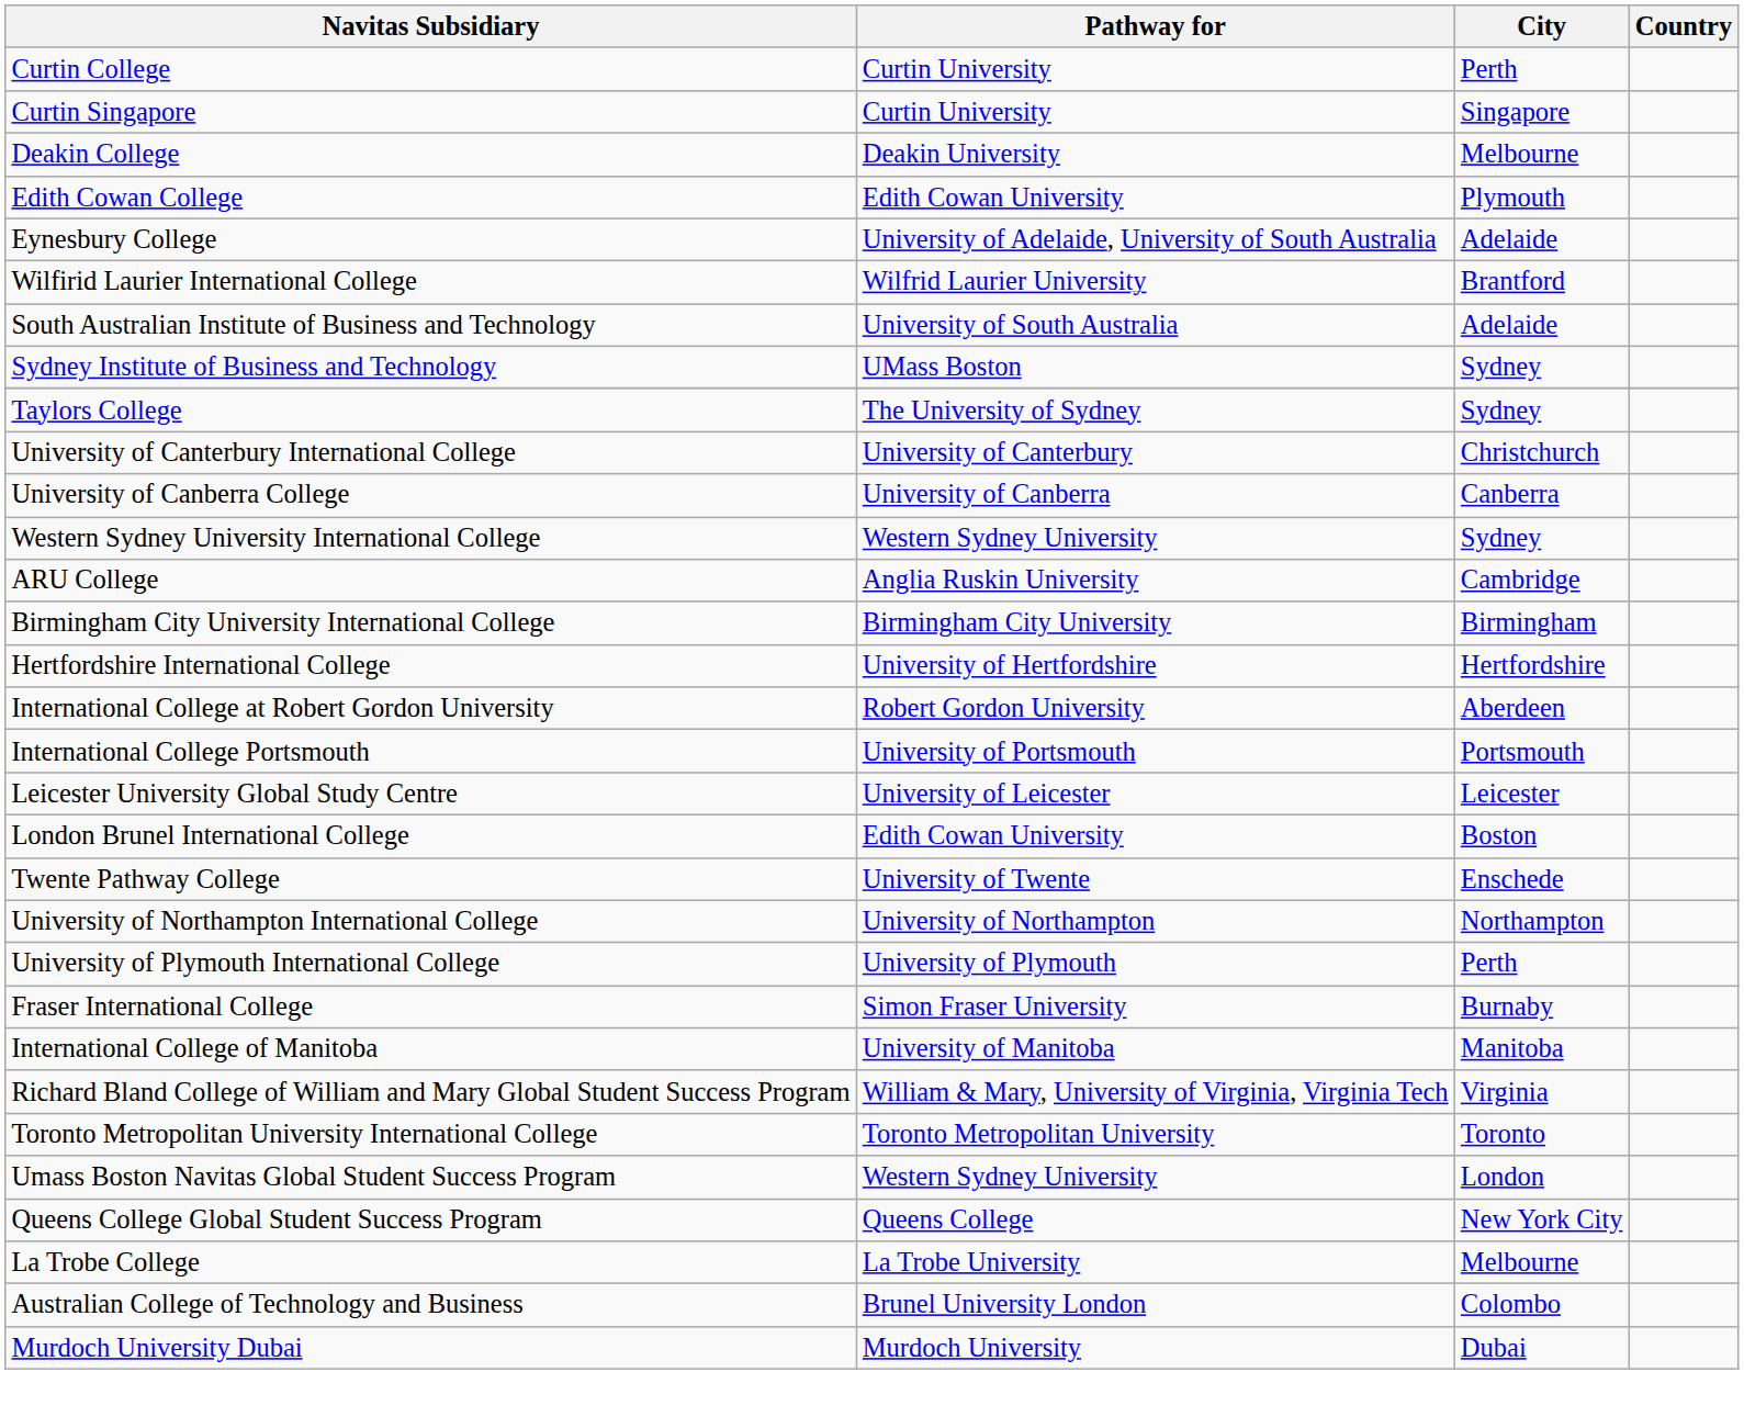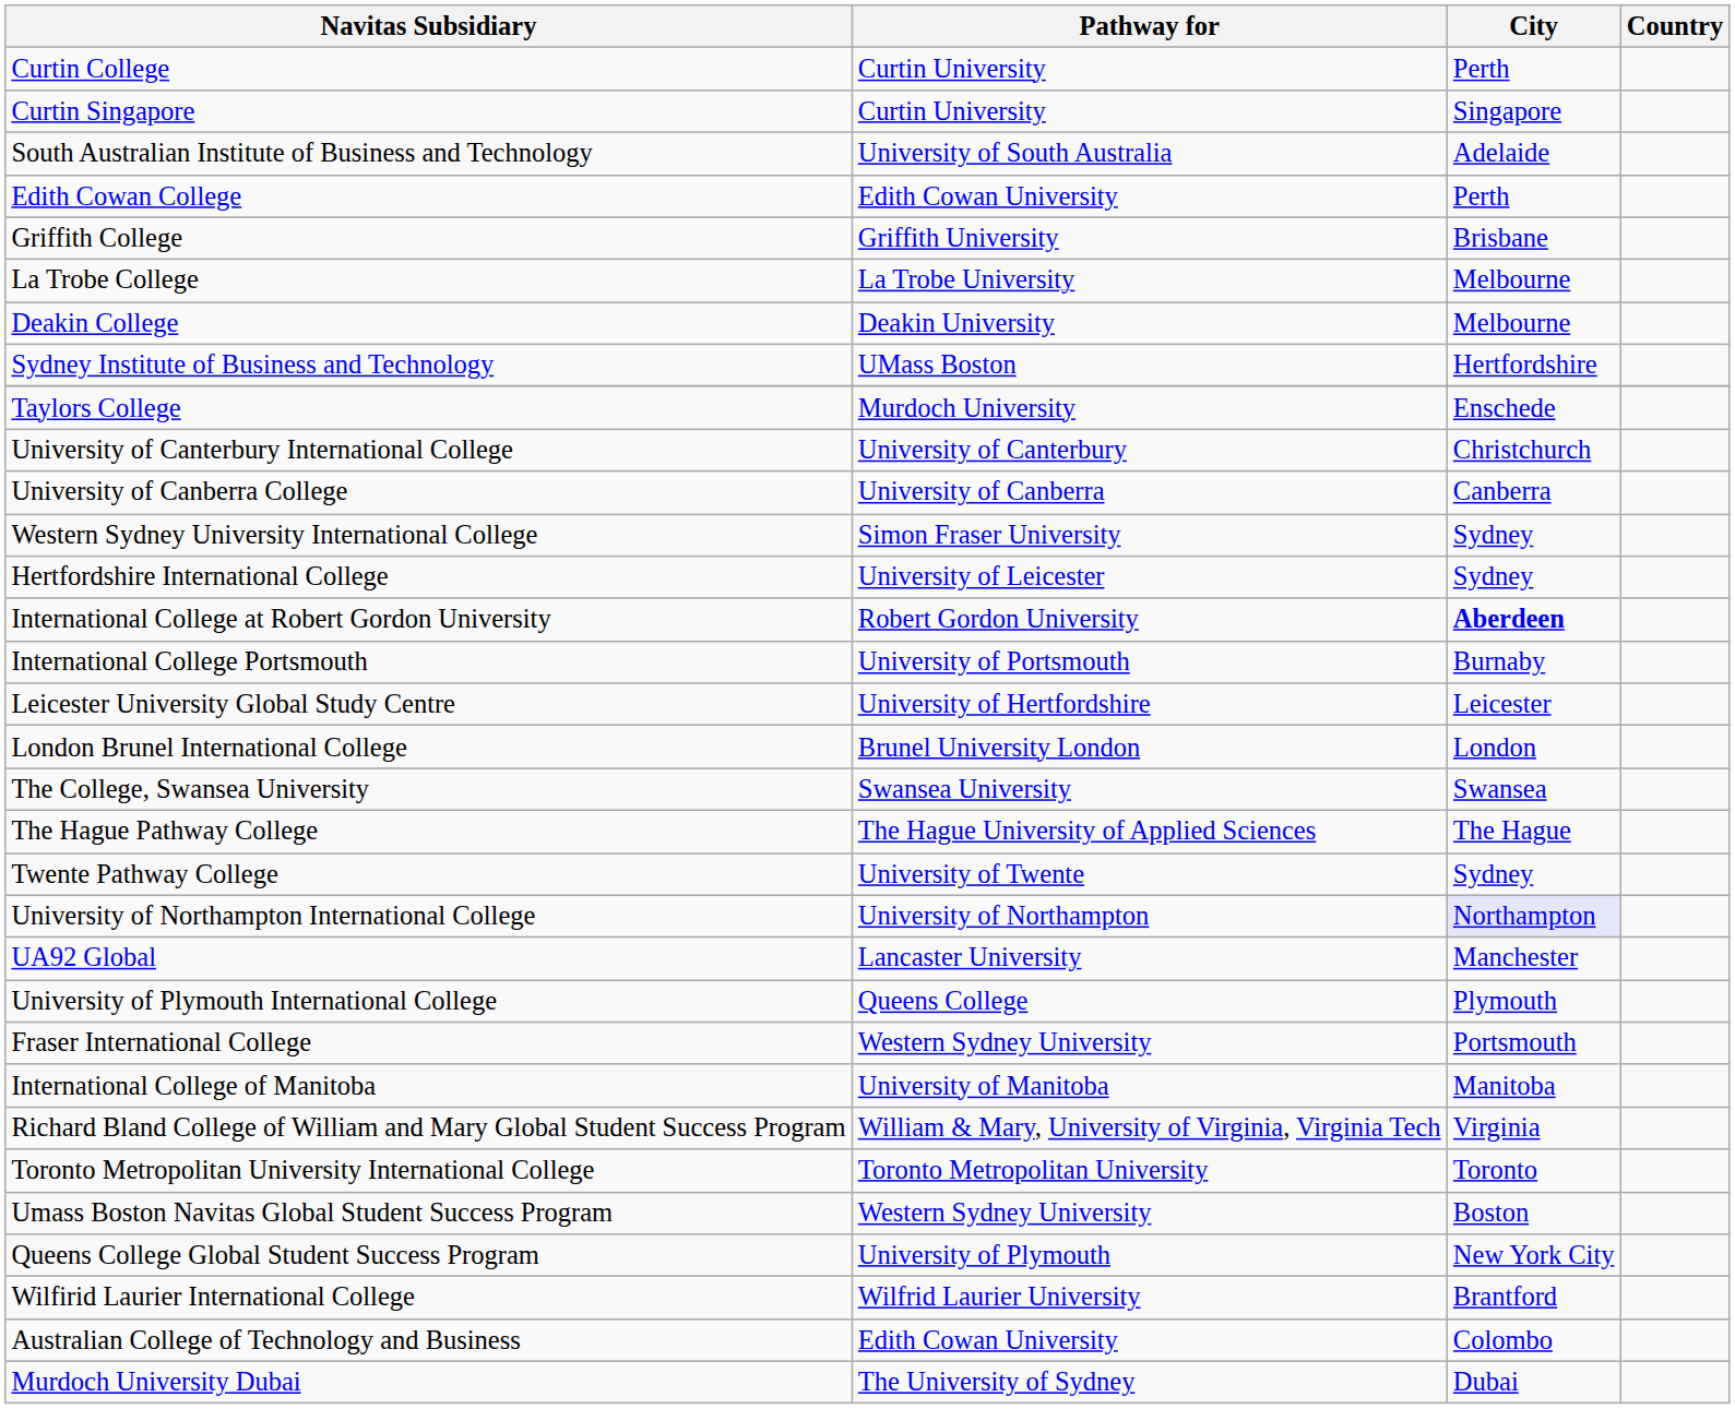 <table class="wikitable mw-collapsible sortable">
 <tr>
 <th>Navitas Subsidiary</th>
 <th>Pathway for</th>
 <th>City</th>
 <th>Country</th>
 </tr>
 <tr>
 <td><a href='#'>Curtin College</a></td>
 <td><a href='#'>Curtin University</a></td>
 <td><a href='#'>Perth</a></td>
 <td></td>
 </tr>
 <tr>
 <td><a href='#'>Curtin Singapore</a></td>
 <td><a href='#'>Curtin University</a></td>
 <td><a href='#'>Singapore</a></td>
 <td></td>
 </tr>
 <tr>
+<td>South Australian Institute of Business and Technology</td>
+<td><a href='#'>University of South Australia</a></td>
+<td><a href='#'>Adelaide</a></td>
+<td></td>
+</tr>
+<tr>
+<td><a href='#'>Edith Cowan College</a></td>
+<td><a href='#'>Edith Cowan University</a></td>
+<td><a href='#'>Perth</a></td>
+<td></td>
+</tr>
+<tr>
+<td>Griffith College</td>
+<td><a href='#'>Griffith University</a></td>
+<td><a href='#'>Brisbane</a></td>
+<td></td>
+</tr>
+<tr>
+<td>La Trobe College</td>
+<td><a href='#'>La Trobe University</a></td>
+<td><a href='#'>Melbourne</a></td>
+<td></td>
+</tr>
+<tr>
 <td><a href='#'>Deakin College</a></td>
 <td><a href='#'>Deakin University</a></td>
 <td><a href='#'>Melbourne</a></td>
 <td></td>
 </tr>
 <tr>
-<td><a href='#'>Edith Cowan College</a></td>
-<td><a href='#'>Edith Cowan University</a></td>
-<td><a href='#'>Plymouth</a></td>
-<td></td>
-</tr>
-<tr>
-<td>Eynesbury College</td>
-<td><a href='#'>University of Adelaide</a>, <a href='#'>University of South Australia</a></td>
-<td><a href='#'>Adelaide</a></td>
-<td></td>
-</tr>
-<tr>
-<td>Wilfirid Laurier International College</td>
-<td><a href='#'>Wilfrid Laurier University</a></td>
-<td><a href='#'>Brantford</a></td>
-<td></td>
-</tr>
-<tr>
-<td>South Australian Institute of Business and Technology</td>
-<td><a href='#'>University of South Australia</a></td>
-<td><a href='#'>Adelaide</a></td>
-<td></td>
-</tr>
-<tr>
 <td><a href='#'>Sydney Institute of Business and Technology</a></td>
 <td><a href='#'>UMass Boston</a></td>
-<td><a href='#'>Sydney</a></td>
+<td><a href='#'>Hertfordshire</a></td>
 <td></td>
 </tr>
 <tr>
 </tr>
 <tr>
 <td><a href='#'>Taylors College</a></td>
-<td><a href='#'>The University of Sydney</a></td>
-<td><a href='#'>Sydney</a></td>
+<td><a href='#'>Murdoch University</a></td>
+<td><a href='#'>Enschede</a></td>
 <td></td>
 </tr>
 <tr>
 <td>University of Canterbury International College</td>
 <td><a href='#'>University of Canterbury</a></td>
 <td><a href='#'>Christchurch</a></td>
 <td></td>
 </tr>
 <tr>
 <td>University of Canberra College</td>
 <td><a href='#'>University of Canberra</a></td>
 <td><a href='#'>Canberra</a></td>
 <td></td>
 </tr>
 <tr>
 <td>Western Sydney University International College</td>
-<td><a href='#'>Western Sydney University</a></td>
+<td><a href='#'>Simon Fraser University</a></td>
 <td><a href='#'>Sydney</a></td>
 <td></td>
 </tr>
 <tr>
-<td>ARU College</td>
-<td><a href='#'>Anglia Ruskin University</a></td>
-<td><a href='#'>Cambridge</a></td>
-<td></td>
-</tr>
-<tr>
-<td>Birmingham City University International College</td>
-<td><a href='#'>Birmingham City University</a></td>
-<td><a href='#'>Birmingham</a></td>
-<td></td>
-</tr>
-<tr>
 <td>Hertfordshire International College</td>
-<td><a href='#'>University of Hertfordshire</a></td>
-<td><a href='#'>Hertfordshire</a></td>
+<td><a href='#'>University of Leicester</a></td>
+<td><a href='#'>Sydney</a></td>
 <td></td>
 </tr>
 <tr>
 <td>International College at Robert Gordon University</td>
 <td><a href='#'>Robert Gordon University</a></td>
-<td><a href='#'>Aberdeen</a></td>
+<td><strong><a href='#'>Aberdeen</a></strong></td>
 <td></td>
 </tr>
 <tr>
 <td>International College Portsmouth</td>
 <td><a href='#'>University of Portsmouth</a></td>
-<td><a href='#'>Portsmouth</a></td>
+<td><a href='#'>Burnaby</a></td>
 <td></td>
 </tr>
 <tr>
 <td>Leicester University Global Study Centre</td>
-<td><a href='#'>University of Leicester</a></td>
+<td><a href='#'>University of Hertfordshire</a></td>
 <td><a href='#'>Leicester</a></td>
 <td></td>
 </tr>
 <tr>
 <td>London Brunel International College</td>
-<td><a href='#'>Edith Cowan University</a></td>
-<td><a href='#'>Boston</a></td>
+<td><a href='#'>Brunel University London</a></td>
+<td><a href='#'>London</a></td>
+<td></td>
+</tr>
+<tr>
+<td>The College, Swansea University</td>
+<td><a href='#'>Swansea University</a></td>
+<td><a href='#'>Swansea</a></td>
+<td></td>
+</tr>
+<tr>
+<td>The Hague Pathway College</td>
+<td><a href='#'>The Hague University of Applied Sciences</a></td>
+<td><a href='#'>The Hague</a></td>
 <td></td>
 </tr>
 <tr>
 <td>Twente Pathway College</td>
 <td><a href='#'>University of Twente</a></td>
-<td><a href='#'>Enschede</a></td>
+<td><a href='#'>Sydney</a></td>
 <td></td>
 </tr>
 <tr>
 <td>University of Northampton International College</td>
 <td><a href='#'>University of Northampton</a></td>
-<td><a href='#'>Northampton</a></td>
+<td style="background: lavender;"><a href='#'>Northampton</a></td>
+<td></td>
+</tr>
+<tr>
+<td><a href='#'>UA92 Global</a></td>
+<td><a href='#'>Lancaster University</a></td>
+<td><a href='#'>Manchester</a></td>
 <td></td>
 </tr>
 <tr>
 <td>University of Plymouth International College</td>
-<td><a href='#'>University of Plymouth</a></td>
-<td><a href='#'>Perth</a></td>
+<td><a href='#'>Queens College</a></td>
+<td><a href='#'>Plymouth</a></td>
 <td></td>
 </tr>
 <tr>
 <td>Fraser International College</td>
-<td><a href='#'>Simon Fraser University</a></td>
-<td><a href='#'>Burnaby</a></td>
+<td><a href='#'>Western Sydney University</a></td>
+<td><a href='#'>Portsmouth</a></td>
 <td></td>
 </tr>
 <tr>
 <td>International College of Manitoba</td>
 <td><a href='#'>University of Manitoba</a></td>
 <td><a href='#'>Manitoba</a></td>
 <td></td>
 </tr>
 <tr>
 <td>Richard Bland College of William and Mary Global Student Success Program</td>
 <td><a href='#'>William & Mary</a>, <a href='#'>University of Virginia</a>, <a href='#'>Virginia Tech</a></td>
 <td><a href='#'>Virginia</a></td>
 <td></td>
 </tr>
 <tr>
 <td>Toronto Metropolitan University International College</td>
 <td><a href='#'>Toronto Metropolitan University</a></td>
 <td><a href='#'>Toronto</a></td>
 <td></td>
 </tr>
 <tr>
 <td>Umass Boston Navitas Global Student Success Program</td>
 <td><a href='#'>Western Sydney University</a></td>
-<td><a href='#'>London</a></td>
+<td><a href='#'>Boston</a></td>
 <td></td>
 </tr>
 <tr>
 <td>Queens College Global Student Success Program</td>
-<td><a href='#'>Queens College</a></td>
+<td><a href='#'>University of Plymouth</a></td>
 <td><a href='#'>New York City</a></td>
 <td></td>
 </tr>
 <tr>
-<td>La Trobe College</td>
-<td><a href='#'>La Trobe University</a></td>
-<td><a href='#'>Melbourne</a></td>
+<td>Wilfirid Laurier International College</td>
+<td><a href='#'>Wilfrid Laurier University</a></td>
+<td><a href='#'>Brantford</a></td>
 <td></td>
 </tr>
 <tr>
 <td>Australian College of Technology and Business</td>
-<td><a href='#'>Brunel University London</a></td>
+<td><a href='#'>Edith Cowan University</a></td>
 <td><a href='#'>Colombo</a></td>
 <td></td>
 </tr>
 <tr>
 <td><a href='#'>Murdoch University Dubai</a></td>
-<td><a href='#'>Murdoch University</a></td>
+<td><a href='#'>The University of Sydney</a></td>
 <td><a href='#'>Dubai</a></td>
 <td></td>
 </tr>
 </table>
